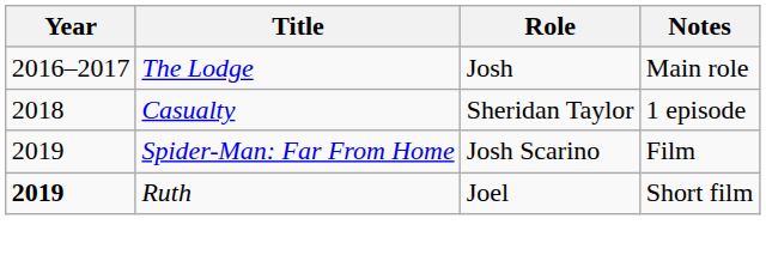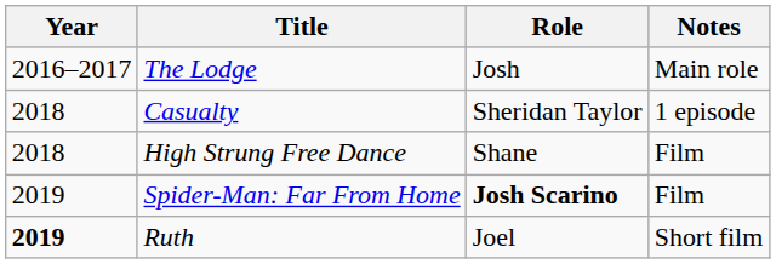 <table class="wikitable">
 <tr>
 <th>Year</th>
 <th>Title</th>
 <th>Role</th>
 <th>Notes</th>
 </tr>
 <tr>
 <td>2016–2017</td>
 <td><em><a href='#'>The Lodge</a></em></td>
 <td>Josh</td>
 <td>Main role</td>
 </tr>
 <tr>
 <td>2018</td>
 <td><em><a href='#'>Casualty</a></em></td>
 <td>Sheridan Taylor</td>
 <td>1 episode</td>
 </tr>
 <tr>
+<td>2018</td>
+<td><em>High Strung Free Dance</em></td>
+<td>Shane</td>
+<td>Film</td>
+</tr>
+<tr>
 <td>2019</td>
 <td><em><a href='#'>Spider-Man: Far From Home</a></em></td>
-<td>Josh Scarino</td>
+<td><strong>Josh Scarino</strong></td>
 <td>Film</td>
 </tr>
 <tr>
 <td><strong>2019</strong></td>
 <td><em>Ruth</em></td>
 <td>Joel</td>
 <td>Short film</td>
 </tr>
 </table>
